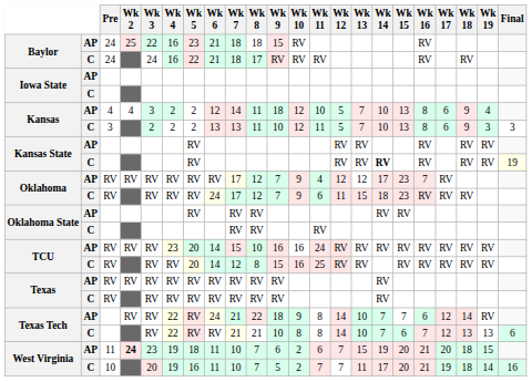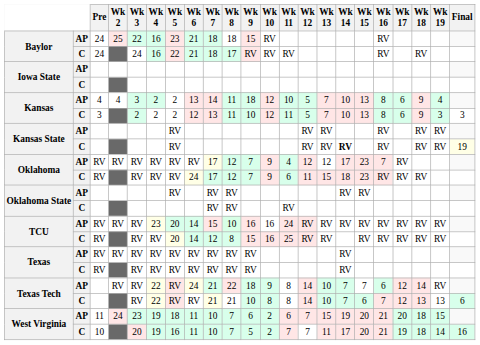 <table class="wikitable" style="white-space:nowrap;font-size:90%;">
 <tr>
 <th colspan=2 style="background:white; border-top-style:hidden; border-left-style:hidden;"> </th>
 <th>Pre</th>
 <th>Wk<br>2</th>
 <th>Wk<br>3</th>
 <th>Wk<br>4</th>
 <th>Wk<br>5</th>
 <th>Wk<br>6</th>
 <th>Wk<br>7</th>
 <th>Wk<br>8</th>
 <th>Wk<br>9</th>
 <th>Wk<br>10</th>
 <th>Wk<br>11</th>
 <th>Wk<br>12</th>
 <th>Wk<br>13</th>
 <th>Wk<br>14</th>
 <th>Wk<br>15</th>
 <th>Wk<br>16</th>
 <th>Wk<br>17</th>
 <th>Wk<br>18</th>
 <th>Wk<br>19</th>
 <th>Final</th>
 </tr>
 <tr style="text-align:center;">
 <th rowspan=2 style=>Baylor</th>
 <th>AP</th>
 <td style="background:#FFF;">24</td>
 <td style="background:#FFE6E6;">25</td>
 <td style="background:#D8FFEB;">22</td>
 <td style="background:#D8FFEB;">16</td>
 <td style="background:#FFE6E6;">23</td>
 <td style="background:#D8FFEB;">21</td>
 <td style="background:#D8FFEB;">18</td>
 <td style="background:#FFF;">18</td>
 <td style="background:#FFE6E6;">15</td>
 <td style="background:#FFF;">RV</td>
 <td style="background:#FFF;"></td>
 <td style="background:#FFF;"></td>
 <td style="background:#FFF;"></td>
 <td style="background:#FFF;"></td>
 <td style="background:#FFF;"></td>
 <td style="background:#FFF;">RV</td>
 <td style="background:#FFF;"></td>
 <td style="background:#FFF;"></td>
 <td style="background:#FFF;"></td>
 </tr>
 <tr style="text-align:center;">
 <th>C</th>
 <td style="background:#FFF;">24</td>
 <td style="background:#696969;"></td>
 <td style="background:#FFF;">24</td>
 <td style="background:#D8FFEB;">16</td>
 <td style="background:#FFE6E6;">22</td>
 <td style="background:#D8FFEB;">21</td>
 <td style="background:#D8FFEB;">18</td>
 <td style="background:#D8FFEB;">17</td>
 <td style="background:#FFE6E6;">RV</td>
 <td style="background:#FFF;">RV</td>
 <td style="background:#FFF;">RV</td>
 <td style="background:#FFF;"></td>
 <td style="background:#FFF;"></td>
 <td style="background:#FFF;"></td>
 <td style="background:#FFF;"></td>
 <td style="background:#FFF;">RV</td>
 <td style="background:#FFF;"></td>
 <td style="background:#FFF;">RV</td>
 <td style="background:#FFF;"></td>
 <td style="background:#FFF;"></td>
 </tr>
 <tr style="text-align:center;">
 <th rowspan=2 style=>Iowa State</th>
 <th>AP</th>
 <td style="background:#FFF;"></td>
 <td style="background:#FFF;"></td>
 <td style="background:#FFF;"></td>
 <td style="background:#FFF;"></td>
 <td style="background:#FFF;"></td>
 <td style="background:#FFF;"></td>
 <td style="background:#FFF;"></td>
 <td style="background:#FFF;"></td>
 <td style="background:#FFF;"></td>
 <td style="background:#FFF;"></td>
 <td style="background:#FFF;"></td>
 <td style="background:#FFF;"></td>
 <td style="background:#FFF;"></td>
 <td style="background:#FFF;"></td>
 <td style="background:#FFF;"></td>
 <td style="background:#FFF;"></td>
 <td style="background:#FFF;"></td>
 <td style="background:#FFF;"></td>
 <td style="background:#FFF;"></td>
 </tr>
 <tr style="text-align:center;">
 <th>C</th>
 <td style="background:#FFF;"></td>
 <td style="background:#696969;"></td>
 <td style="background:#FFF;"></td>
 <td style="background:#FFF;"></td>
 <td style="background:#FFF;"></td>
 <td style="background:#FFF;"></td>
 <td style="background:#FFF;"></td>
 <td style="background:#FFF;"></td>
 <td style="background:#FFF;"></td>
 <td style="background:#FFF;"></td>
 <td style="background:#FFF;"></td>
 <td style="background:#FFF;"></td>
 <td style="background:#FFF;"></td>
 <td style="background:#FFF;"></td>
 <td style="background:#FFF;"></td>
 <td style="background:#FFF;"></td>
 <td style="background:#FFF;"></td>
 <td style="background:#FFF;"></td>
 <td style="background:#FFF;"></td>
 <td style="background:#FFF;"></td>
 </tr>
 <tr style="text-align:center;">
 <th rowspan=2 style=>Kansas</th>
 <th>AP</th>
 <td style="background:#FFF;">4</td>
 <td style="background:#FFF;">4</td>
 <td style="background:#D8FFEB;">3</td>
 <td style="background:#D8FFEB;">2</td>
 <td style="background:#FFF;">2</td>
-<td style="background:#FFE6E6;">12</td>
+<td style="background:#FFE6E6;">13</td>
 <td style="background:#FFE6E6;">14</td>
 <td style="background:#D8FFEB;">11</td>
 <td style="background:#D8FFEB;">18</td>
 <td style="background:#FFE6E6;">12</td>
 <td style="background:#D8FFEB;">10</td>
 <td style="background:#D8FFEB;">5</td>
 <td style="background:#FFE6E6;">7</td>
 <td style="background:#FFE6E6;">10</td>
 <td style="background:#FFE6E6;">13</td>
 <td style="background:#D8FFEB;">8</td>
 <td style="background:#D8FFEB;">6</td>
 <td style="background:#FFE6E6;">9</td>
 <td style="background:#D8FFEB;">4</td>
 </tr>
 <tr style="text-align:center;">
 <th>C</th>
 <td style="background:#FFF;">3</td>
 <td style="background:#696969;"></td>
 <td style="background:#D8FFEB;">2</td>
 <td style="background:#FFF;">2</td>
 <td style="background:#FFF;">2</td>
-<td style="background:#FFE6E6;">13</td>
+<td style="background:#FFE6E6;">12</td>
 <td style="background:#FFE6E6;">13</td>
 <td style="background:#D8FFEB;">11</td>
 <td style="background:#D8FFEB;">10</td>
 <td style="background:#FFE6E6;">12</td>
 <td style="background:#D8FFEB;">11</td>
 <td style="background:#D8FFEB;">5</td>
 <td style="background:#FFE6E6;">7</td>
 <td style="background:#FFE6E6;">10</td>
 <td style="background:#FFE6E6;">13</td>
 <td style="background:#D8FFEB;">8</td>
 <td style="background:#D8FFEB;">6</td>
 <td style="background:#FFE6E6;">9</td>
 <td style="background:#D8FFEB;">3</td>
 <td style="background:#FFF;">3</td>
 </tr>
 <tr style="text-align:center;">
 <th rowspan=2 style=>Kansas State</th>
 <th>AP</th>
 <td style="background:#FFF;"></td>
 <td style="background:#FFF;"></td>
 <td style="background:#FFF;"></td>
 <td style="background:#FFF;"></td>
 <td style="background:#FFF;">RV</td>
 <td style="background:#FFF;"></td>
 <td style="background:#FFF;"></td>
 <td style="background:#FFF;"></td>
 <td style="background:#FFF;"></td>
 <td style="background:#FFF;"></td>
 <td style="background:#FFF;"></td>
 <td style="background:#FFF;">RV</td>
 <td style="background:#FFF;">RV</td>
 <td style="background:#FFF;"></td>
 <td style="background:#FFF;"></td>
 <td style="background:#FFF;">RV</td>
 <td style="background:#FFF;"></td>
 <td style="background:#FFF;">RV</td>
 <td style="background:#FFF;">RV</td>
 </tr>
 <tr style="text-align:center;">
 <th>C</th>
 <td style="background:#FFF;"></td>
 <td style="background:#696969;"></td>
 <td style="background:#FFF;"></td>
 <td style="background:#FFF;"></td>
 <td style="background:#FFF;">RV</td>
 <td style="background:#FFF;"></td>
 <td style="background:#FFF;"></td>
 <td style="background:#FFF;"></td>
 <td style="background:#FFF;"></td>
 <td style="background:#FFF;"></td>
 <td style="background:#FFF;"></td>
 <td style="background:#FFF;">RV</td>
 <td style="background:#FFF;">RV</td>
 <td style="background:#FFF;"><strong>RV</strong></td>
 <td style="background:#FFF;"></td>
 <td style="background:#FFF;">RV</td>
 <td style="background:#FFF;"></td>
 <td style="background:#FFF;">RV</td>
 <td style="background:#FFF;">RV</td>
 <td style="background:#FFFFE6;">19</td>
 </tr>
 <tr style="text-align:center;">
 <th rowspan=2 style=>Oklahoma</th>
 <th>AP</th>
 <td style="background:#FFF;">RV</td>
 <td style="background:#FFF;">RV</td>
 <td style="background:#FFF;">RV</td>
 <td style="background:#FFF;">RV</td>
 <td style="background:#FFF;">RV</td>
 <td style="background:#FFF;">RV</td>
 <td style="background:#FFFFE6;">17</td>
 <td style="background:#D8FFEB;">12</td>
 <td style="background:#D8FFEB;">7</td>
 <td style="background:#FFE6E6;">9</td>
 <td style="background:#D8FFEB;">4</td>
 <td style="background:#FFE6E6;">12</td>
 <td style="background:#FFF;">12</td>
 <td style="background:#FFE6E6;">17</td>
 <td style="background:#FFE6E6;">23</td>
 <td style="background:#FFE6E6;">7</td>
 <td style="background:#FFF;">RV</td>
 <td style="background:#FFF;"></td>
 <td style="background:#FFF;"></td>
 </tr>
 <tr style="text-align:center;">
 <th>C</th>
 <td style="background:#FFF;">RV</td>
 <td style="background:#696969;"></td>
 <td style="background:#FFF;">RV</td>
 <td style="background:#FFF;">RV</td>
 <td style="background:#FFF;">RV</td>
 <td style="background:#FFFFE6;">24</td>
 <td style="background:#D8FFEB;">17</td>
 <td style="background:#D8FFEB;">12</td>
 <td style="background:#D8FFEB;">7</td>
 <td style="background:#FFE6E6;">9</td>
 <td style="background:#D8FFEB;">6</td>
 <td style="background:#FFE6E6;">11</td>
 <td style="background:#FFE6E6;">15</td>
 <td style="background:#FFE6E6;">18</td>
 <td style="background:#FFE6E6;">23</td>
 <td style="background:#FFE6E6;">RV</td>
 <td style="background:#FFF;">RV</td>
 <td style="background:#FFF;">RV</td>
 <td style="background:#FFF;"></td>
 <td style="background:#FFF;"></td>
 </tr>
 <tr style="text-align:center;">
 <th rowspan=2 style=>Oklahoma State</th>
 <th>AP</th>
 <td style="background:#FFF;"></td>
 <td style="background:#FFF;"></td>
 <td style="background:#FFF;"></td>
 <td style="background:#FFF;"></td>
 <td style="background:#FFF;">RV</td>
 <td style="background:#FFF;"></td>
 <td style="background:#FFF;">RV</td>
 <td style="background:#FFF;">RV</td>
 <td style="background:#FFF;"></td>
 <td style="background:#FFF;"></td>
 <td style="background:#FFF;"></td>
 <td style="background:#FFF;"></td>
 <td style="background:#FFF;"></td>
 <td style="background:#FFF;">RV</td>
 <td style="background:#FFF;">RV</td>
 <td style="background:#FFF;"></td>
 <td style="background:#FFF;"></td>
 <td style="background:#FFF;"></td>
 <td style="background:#FFF;"></td>
 </tr>
 <tr style="text-align:center;">
 <th>C</th>
 <td style="background:#FFF;"></td>
 <td style="background:#696969;"></td>
 <td style="background:#FFF;"></td>
 <td style="background:#FFF;"></td>
 <td style="background:#FFF;"></td>
 <td style="background:#FFF;"></td>
 <td style="background:#FFF;">RV</td>
 <td style="background:#FFF;">RV</td>
 <td style="background:#FFF;"></td>
 <td style="background:#FFF;"></td>
 <td style="background:#FFF;">RV</td>
 <td style="background:#FFF;"></td>
 <td style="background:#FFF;"></td>
 <td style="background:#FFF;"></td>
 <td style="background:#FFF;"></td>
 <td style="background:#FFF;"></td>
 <td style="background:#FFF;"></td>
 <td style="background:#FFF;"></td>
 <td style="background:#FFF;"></td>
 <td style="background:#FFF;"></td>
 </tr>
 <tr style="text-align:center;">
 <th rowspan=2 style=>TCU</th>
 <th>AP</th>
 <td style="background:#FFF;">RV</td>
 <td style="background:#FFF;">RV</td>
 <td style="background:#FFF;">RV</td>
 <td style="background:#FFFFE6;">23</td>
 <td style="background:#D8FFEB;">20</td>
 <td style="background:#D8FFEB;">14</td>
 <td style="background:#FFE6E6;">15</td>
 <td style="background:#D8FFE6;">10</td>
 <td style="background:#FFE6E6;">16</td>
 <td style="background:#FFF;">16</td>
 <td style="background:#FFE6E6;">24</td>
 <td style="background:#FFE6E6;">RV</td>
 <td style="background:#FFF;">RV</td>
 <td style="background:#FFF;">RV</td>
 <td style="background:#FFF;">RV</td>
 <td style="background:#FFF;">RV</td>
 <td style="background:#FFF;">RV</td>
 <td style="background:#FFF;">RV</td>
 <td style="background:#FFF;">RV</td>
 </tr>
 <tr style="text-align:center;">
 <th>C</th>
 <td style="background:#FFF;">RV</td>
 <td style="background:#696969;"></td>
 <td style="background:#FFF;">RV</td>
 <td style="background:#FFF;">RV</td>
 <td style="background:#FFFFE6;">20</td>
 <td style="background:#D8FFEB;">14</td>
 <td style="background:#D8FFEB;">12</td>
 <td style="background:#D8FFEB;">8</td>
 <td style="background:#FFE6E6;">15</td>
 <td style="background:#FFE6E6;">16</td>
 <td style="background:#FFE6E6;">25</td>
 <td style="background:#FFE6E6;">RV</td>
 <td style="background:#FFF;">RV</td>
 <td style="background:#FFF;"></td>
 <td style="background:#FFF;">RV</td>
 <td style="background:#FFF;">RV</td>
 <td style="background:#FFF;">RV</td>
 <td style="background:#FFF;">RV</td>
 <td style="background:#FFF;">RV</td>
 <td style="background:#FFF;"></td>
 </tr>
 <tr style="text-align:center;">
 <th rowspan=2 style=>Texas</th>
 <th>AP</th>
 <td style="background:#FFF;">RV</td>
 <td style="background:#FFF;">RV</td>
 <td style="background:#FFF;">RV</td>
 <td style="background:#FFF;">RV</td>
 <td style="background:#FFF;">RV</td>
 <td style="background:#FFF;">RV</td>
 <td style="background:#FFF;">RV</td>
 <td style="background:#FFF;">RV</td>
 <td style="background:#FFF;">RV</td>
 <td style="background:#FFF;"></td>
 <td style="background:#FFF;"></td>
 <td style="background:#FFF;"></td>
 <td style="background:#FFF;"></td>
 <td style="background:#FFF;">RV</td>
 <td style="background:#FFF;"></td>
 <td style="background:#FFF;"></td>
 <td style="background:#FFF;"></td>
 <td style="background:#FFF;"></td>
 <td style="background:#FFF;"></td>
 </tr>
 <tr style="text-align:center;">
 <th>C</th>
 <td style="background:#FFF;">RV</td>
 <td style="background:#696969;"></td>
 <td style="background:#FFF;">RV</td>
 <td style="background:#FFF;">RV</td>
 <td style="background:#FFF;">RV</td>
 <td style="background:#FFF;">RV</td>
 <td style="background:#FFF;">RV</td>
 <td style="background:#FFF;">RV</td>
 <td style="background:#FFF;">RV</td>
 <td style="background:#FFF;"></td>
 <td style="background:#FFF;"></td>
 <td style="background:#FFF;"></td>
 <td style="background:#FFF;"></td>
 <td style="background:#FFF;">RV</td>
 <td style="background:#FFF;"></td>
 <td style="background:#FFF;"></td>
 <td style="background:#FFF;"></td>
 <td style="background:#FFF;"></td>
 <td style="background:#FFF;"></td>
 <td style="background:#FFF;"></td>
 </tr>
 <tr style="text-align:center;">
 <th rowspan=2 style=>Texas Tech</th>
 <th>AP</th>
 <td style="background:#FFF;"></td>
 <td style="background:#FFF;">RV</td>
 <td style="background:#FFF;">RV</td>
 <td style="background:#FFFFE6;">22</td>
 <td style="background:#FFE6E6;">RV</td>
 <td style="background:#FFFFE6;">24</td>
 <td style="background:#D8FFEB;">21</td>
 <td style="background:#FFE6E6;">22</td>
 <td style="background:#D8FFEB;">18</td>
 <td style="background:#D8FFEB;">9</td>
 <td style="background:#FFF;">8</td>
 <td style="background:#FFE6E6;">14</td>
 <td style="background:#D8FFEB;">10</td>
 <td style="background:#D8FFEB;">7</td>
 <td style="background:#FFF;">7</td>
 <td style="background:#D8FFEB;">6</td>
 <td style="background:#FFE6E6;">12</td>
 <td style="background:#FFE6E6;">14</td>
 <td style="background:#FFF;">RV</td>
 </tr>
 <tr style="text-align:center;">
 <th>C</th>
 <td style="background:#FFF;"></td>
 <td style="background:#696969;"></td>
 <td style="background:#FFF;">RV</td>
 <td style="background:#FFFFE6;">22</td>
 <td style="background:#FFE6E6;">RV</td>
 <td style="background:#FFF;">RV</td>
 <td style="background:#FFFFE6;">21</td>
 <td style="background:#FFF;">21</td>
 <td style="background:#D8FFEB;">10</td>
 <td style="background:#D8FFEB;">8</td>
 <td style="background:#FFF;">8</td>
 <td style="background:#FFE6E6;">14</td>
 <td style="background:#D8FFEB;">10</td>
 <td style="background:#D8FFEB;">7</td>
 <td style="background:#D8FFEB;">6</td>
 <td style="background:#FFE6E6;">7</td>
 <td style="background:#FFE6E6;">12</td>
 <td style="background:#FFE6E6;">13</td>
 <td style="background:#FFF;">13</td>
 <td style="background:#D8FFEB;">6</td>
 </tr>
 <tr style="text-align:center;">
 <th rowspan=2 style=>West Virginia</th>
 <th>AP</th>
 <td style="background:#FFF;">11</td>
-<td style="background:#FFE6E6;"><strong>24</strong></td>
+<td style="background:#FFE6E6;">24</td>
 <td style="background:#D8FFEB;">23</td>
 <td style="background:#D8FFEB;">19</td>
 <td style="background:#D8FFEB;">18</td>
 <td style="background:#D8FFEB;">11</td>
 <td style="background:#D8FFEB;">10</td>
 <td style="background:#D8FFEB;">7</td>
 <td style="background:#D8FFEB;">6</td>
 <td style="background:#D8FFEB;">2</td>
 <td style="background:#FFE6E6;">6</td>
 <td style="background:#FFE6E6;">7</td>
 <td style="background:#FFE6E6;">15</td>
 <td style="background:#FFE6E6;">19</td>
 <td style="background:#FFE6E6;">20</td>
 <td style="background:#FFE6E6;">21</td>
 <td style="background:#D8FFEB;">20</td>
 <td style="background:#D8FFEB;">18</td>
 <td style="background:#D8FFEB;">15</td>
 </tr>
 <tr style="text-align:center;">
 <th>C</th>
 <td style="background:#FFF;">10</td>
 <td style="background:#696969;"></td>
 <td style="background:#FFE6E6;">20</td>
 <td style="background:#D8FFEB;">19</td>
 <td style="background:#D8FFEB;">16</td>
 <td style="background:#D8FFEB;">11</td>
 <td style="background:#D8FFEB;">10</td>
 <td style="background:#D8FFEB;">7</td>
 <td style="background:#D8FFEB;">5</td>
 <td style="background:#D8FFEB;">2</td>
 <td style="background:#FFE6E6;">7</td>
 <td style="background:#FFF;">7</td>
 <td style="background:#FFE6E6;">11</td>
 <td style="background:#FFE6E6;">17</td>
 <td style="background:#FFE6E6;">20</td>
 <td style="background:#FFE6E6;">21</td>
 <td style="background:#D8FFEB;">19</td>
 <td style="background:#D8FFEB;">18</td>
 <td style="background:#D8FFEB;">14</td>
 <td style="background:#D8FFEB;">16</td>
 </tr>
 </table>
